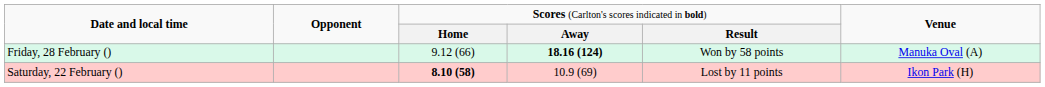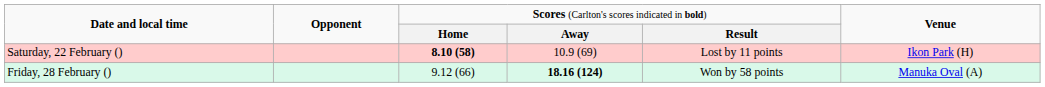 <table class="wikitable" style="font-size:90%; text-align:center; width: 100%; margin-left: auto; margin-right: auto;">
 <tr>
 <td rowspan=2><strong>Date and local time</strong></td>
 <td rowspan=2><strong>Opponent</strong></td>
 <td colspan=3><strong>Scores</strong> <small>(Carlton's scores indicated in <strong>bold</strong>)</small></td>
 <td rowspan=2><strong>Venue</strong></td>
 </tr>
 <tr>
 <th>Home</th>
 <th>Away</th>
 <th>Result</th>
 </tr>
+<tr style="background:#fcc;">
+<td align=left>Saturday, 22 February ()</td>
+<td align=left></td>
+<td><strong>8.10 (58)</strong></td>
+<td>10.9 (69)</td>
+<td>Lost by 11 points</td>
+<td><a href='#'>Ikon Park</a> (H)</td>
+</tr>
 <tr style="background:#d9f9e9;">
 <td align=left>Friday, 28 February ()</td>
 <td align=left></td>
 <td>9.12 (66)</td>
 <td><strong>18.16 (124)</strong></td>
 <td>Won by 58 points</td>
 <td><a href='#'>Manuka Oval</a> (A)</td>
 </tr>
-<tr style="background:#fcc;">
-<td align=left>Saturday, 22 February ()</td>
-<td align=left></td>
-<td><strong>8.10 (58)</strong></td>
-<td>10.9 (69)</td>
-<td>Lost by 11 points</td>
-<td><a href='#'>Ikon Park</a> (H)</td>
-</tr>
 </table>
